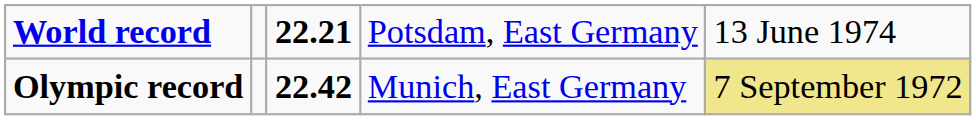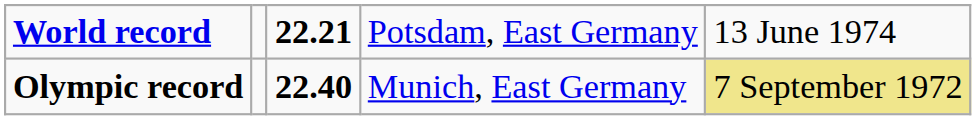 <table class="wikitable">
 <tr>
 <td><strong><a href='#'>World record</a></strong></td>
 <td></td>
 <td><strong>22.21</strong></td>
 <td><a href='#'>Potsdam</a>, <a href='#'>East Germany</a></td>
 <td>13 June 1974</td>
 </tr>
 <tr>
 <td><strong>Olympic record</strong></td>
 <td></td>
-<td><strong>22.42</strong></td>
+<td><strong>22.40</strong></td>
 <td><a href='#'>Munich</a>, <a href='#'>East Germany</a></td>
 <td style="background: khaki;">7 September 1972</td>
 </tr>
 </table>
